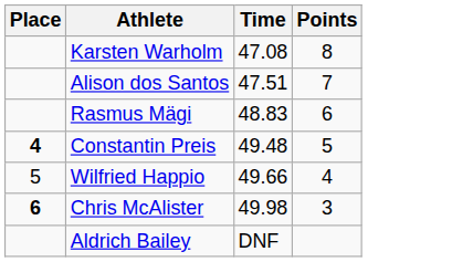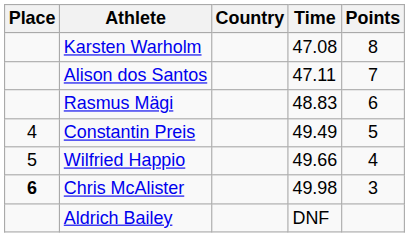 <table class="wikitable">
 <tr>
 <th>Place</th>
 <th>Athlete</th>
+<th>Country</th>
 <th>Time</th>
 <th>Points</th>
 </tr>
 <tr>
 <td align=center></td>
 <td><a href='#'>Karsten Warholm</a></td>
+<td></td>
 <td>47.08</td>
 <td align=center>8</td>
 </tr>
 <tr>
 <td align=center></td>
 <td><a href='#'>Alison dos Santos</a></td>
-<td>47.51</td>
+<td></td>
+<td>47.11</td>
 <td align=center>7</td>
 </tr>
 <tr>
 <td align=center></td>
 <td><a href='#'>Rasmus Mägi</a></td>
+<td></td>
 <td>48.83</td>
 <td align=center>6</td>
 </tr>
 <tr>
-<td align=center><strong>4</strong></td>
+<td align=center>4</td>
 <td><a href='#'>Constantin Preis</a></td>
-<td>49.48</td>
+<td></td>
+<td>49.49</td>
 <td align=center>5</td>
 </tr>
 <tr>
 <td align=center>5</td>
 <td><a href='#'>Wilfried Happio</a></td>
+<td></td>
 <td>49.66</td>
 <td align=center>4</td>
 </tr>
 <tr>
 <td align=center><strong>6</strong></td>
 <td><a href='#'>Chris McAlister</a></td>
+<td></td>
 <td>49.98</td>
 <td align=center>3</td>
 </tr>
 <tr>
 <td align=center></td>
 <td><a href='#'>Aldrich Bailey</a></td>
+<td></td>
 <td>DNF</td>
 <td align=center></td>
 </tr>
 </table>
